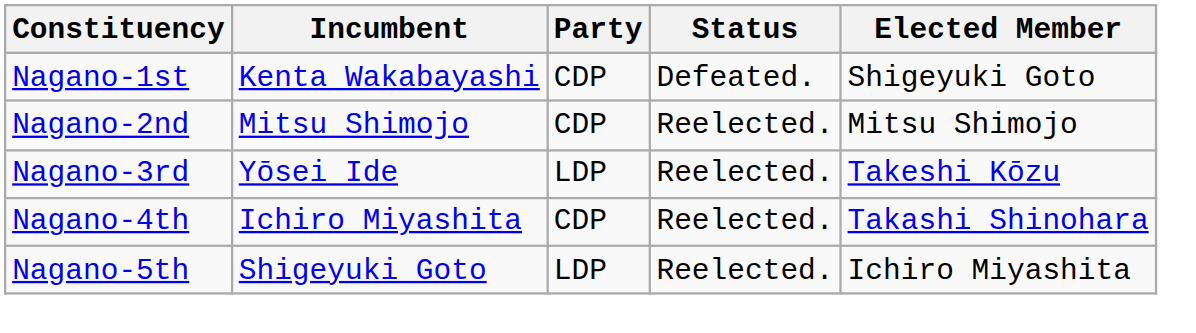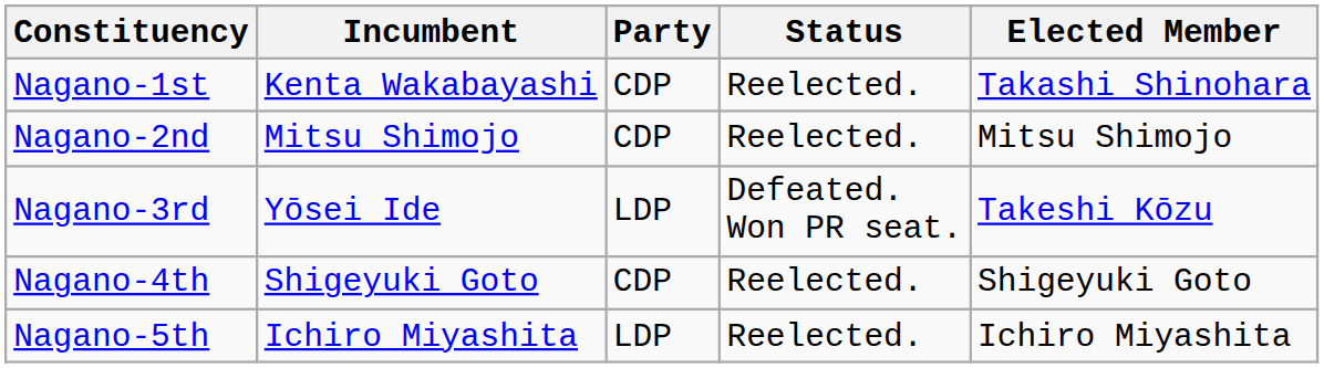 <table class="wikitable">
 <tr>
 <th>Constituency</th>
 <th>Incumbent</th>
 <th>Party</th>
 <th>Status</th>
 <th>Elected Member</th>
 </tr>
 <tr>
 <td><a href='#'>Nagano-1st</a></td>
 <td><a href='#'>Kenta Wakabayashi</a></td>
 <td>CDP</td>
-<td>Defeated.</td>
-<td>Shigeyuki Goto</td>
+<td>Reelected.</td>
+<td><a href='#'>Takashi Shinohara</a></td>
 </tr>
 <tr>
 <td><a href='#'>Nagano-2nd</a></td>
 <td><a href='#'>Mitsu Shimojo</a></td>
 <td>CDP</td>
 <td>Reelected.</td>
 <td>Mitsu Shimojo</td>
 </tr>
 <tr>
 <td><a href='#'>Nagano-3rd</a></td>
 <td><a href='#'>Yōsei Ide</a></td>
 <td>LDP</td>
-<td>Reelected.</td>
+<td>Defeated.<br>Won PR seat.</td>
 <td><a href='#'>Takeshi Kōzu</a></td>
 </tr>
 <tr>
 <td><a href='#'>Nagano-4th</a></td>
-<td><a href='#'>Ichiro Miyashita</a></td>
+<td><a href='#'>Shigeyuki Goto</a></td>
 <td>CDP</td>
 <td>Reelected.</td>
-<td><a href='#'>Takashi Shinohara</a></td>
+<td>Shigeyuki Goto</td>
 </tr>
 <tr>
 <td><a href='#'>Nagano-5th</a></td>
-<td><a href='#'>Shigeyuki Goto</a></td>
+<td><a href='#'>Ichiro Miyashita</a></td>
 <td>LDP</td>
 <td>Reelected.</td>
 <td>Ichiro Miyashita</td>
 </tr>
 </table>
